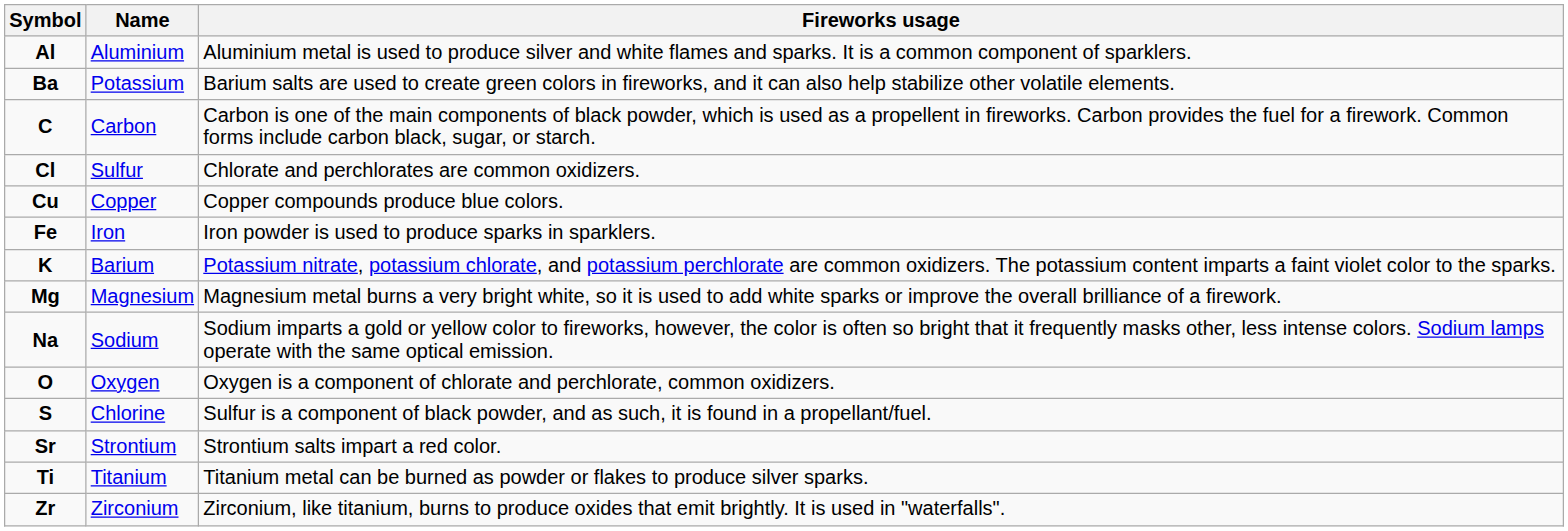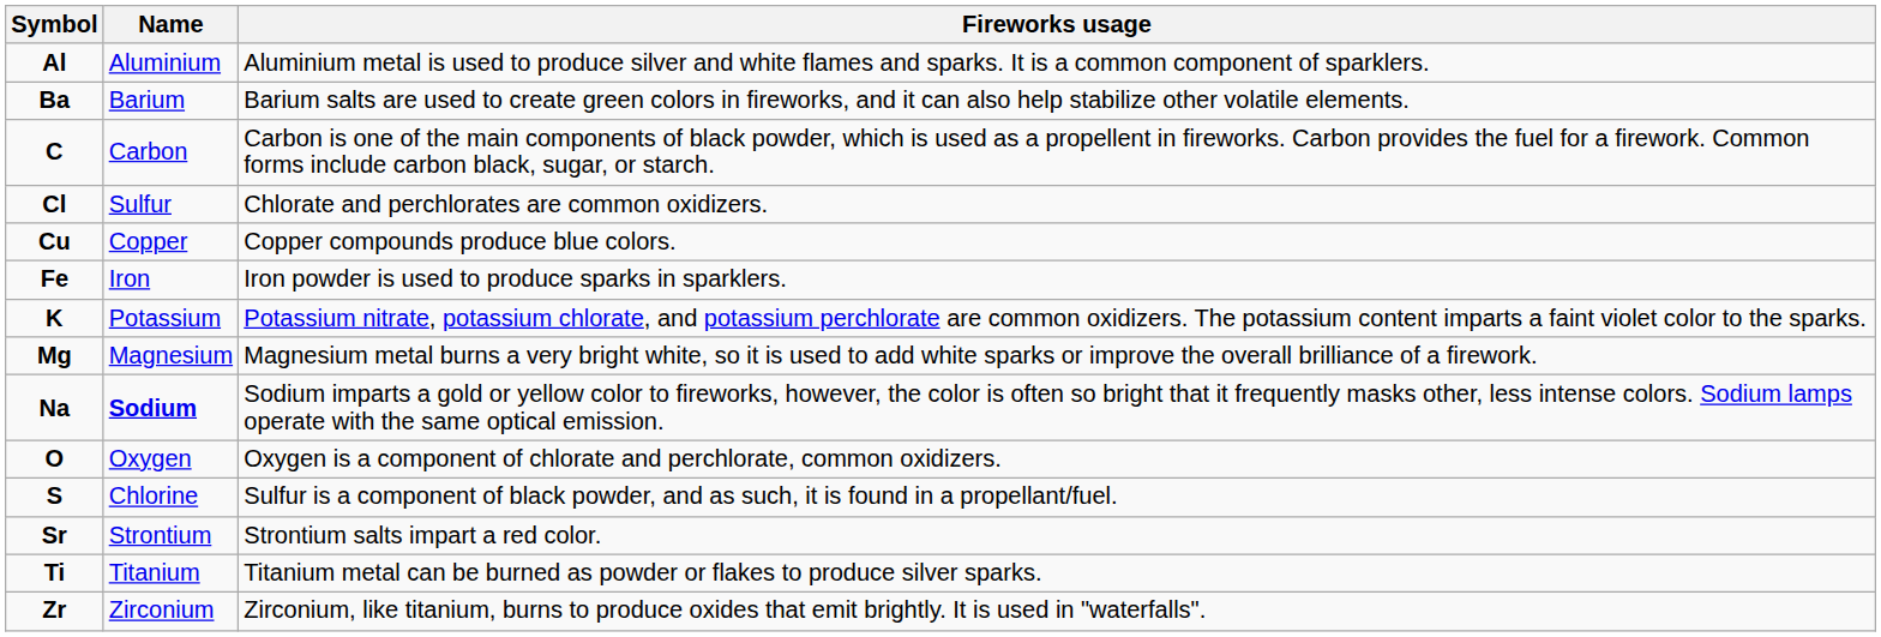 <table class="wikitable">
 <tr>
 <th>Symbol</th>
 <th>Name</th>
 <th>Fireworks usage</th>
 </tr>
 <tr>
 <td style="text-align:center;"><strong>Al</strong></td>
 <td><a href='#'>Aluminium</a></td>
 <td>Aluminium metal is used to produce silver and white flames and sparks. It is a common component of sparklers.</td>
 </tr>
 <tr>
 <td style="text-align:center;"><strong>Ba</strong></td>
-<td><a href='#'>Potassium</a></td>
+<td><a href='#'>Barium</a></td>
 <td>Barium salts are used to create green colors in fireworks, and it can also help stabilize other volatile elements.</td>
 </tr>
 <tr>
 <td style="text-align:center;"><strong>C</strong></td>
 <td><a href='#'>Carbon</a></td>
 <td>Carbon is one of the main components of black powder, which is used as a propellent in fireworks. Carbon provides the fuel for a firework. Common forms include carbon black, sugar, or starch.</td>
 </tr>
 <tr>
 <td style="text-align:center;"><strong>Cl</strong></td>
 <td><a href='#'>Sulfur</a></td>
 <td>Chlorate and perchlorates are common oxidizers.</td>
 </tr>
 <tr>
 <td style="text-align:center;"><strong>Cu</strong></td>
 <td><a href='#'>Copper</a></td>
 <td>Copper compounds produce blue colors.</td>
 </tr>
 <tr>
 <td style="text-align:center;"><strong>Fe</strong></td>
 <td><a href='#'>Iron</a></td>
 <td>Iron powder is used to produce sparks in sparklers.</td>
 </tr>
 <tr>
 <td style="text-align:center;"><strong>K</strong></td>
-<td><a href='#'>Barium</a></td>
+<td><a href='#'>Potassium</a></td>
 <td><a href='#'>Potassium nitrate</a>, <a href='#'>potassium chlorate</a>, and <a href='#'>potassium perchlorate</a> are common oxidizers. The potassium content imparts a faint violet color to the sparks.</td>
 </tr>
 <tr>
 <td style="text-align:center;"><strong>Mg</strong></td>
 <td><a href='#'>Magnesium</a></td>
 <td>Magnesium metal burns a very bright white, so it is used to add white sparks or improve the overall brilliance of a firework.</td>
 </tr>
 <tr>
 <td style="text-align:center;"><strong>Na</strong></td>
-<td><a href='#'>Sodium</a></td>
+<td><strong><a href='#'>Sodium</a></strong></td>
 <td>Sodium imparts a gold or yellow color to fireworks, however, the color is often so bright that it frequently masks other, less intense colors. <a href='#'>Sodium lamps</a> operate with the same optical emission.</td>
 </tr>
 <tr>
 <td style="text-align:center;"><strong>O</strong></td>
 <td><a href='#'>Oxygen</a></td>
 <td>Oxygen is a component of chlorate and perchlorate, common oxidizers.</td>
 </tr>
 <tr>
 <td style="text-align:center;"><strong>S</strong></td>
 <td><a href='#'>Chlorine</a></td>
 <td>Sulfur is a component of black powder, and as such, it is found in a propellant/fuel.</td>
 </tr>
 <tr>
 <td style="text-align:center;"><strong>Sr</strong></td>
 <td><a href='#'>Strontium</a></td>
 <td>Strontium salts impart a red color.</td>
 </tr>
 <tr>
 <td style="text-align:center;"><strong>Ti</strong></td>
 <td><a href='#'>Titanium</a></td>
 <td>Titanium metal can be burned as powder or flakes to produce silver sparks.</td>
 </tr>
 <tr>
 <td style="text-align:center;"><strong>Zr</strong></td>
 <td><a href='#'>Zirconium</a></td>
 <td>Zirconium, like titanium, burns to produce oxides that emit brightly.  It is used in "waterfalls".</td>
 </tr>
 </table>
